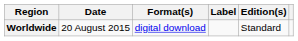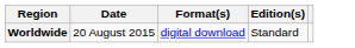 <table class="wikitable plainrowheaders">
 <tr>
 <th scope="col">Region</th>
 <th scope="col">Date</th>
 <th scope="col">Format(s)</th>
-<th scope="col">Label</th>
 <th scope="col">Edition(s)</th>
 <th scope="col"></th>
 </tr>
 <tr>
 <th scope="row">Worldwide</th>
 <td>20 August 2015</td>
 <td><a href='#'>digital download</a></td>
-<td></td>
 <td>Standard</td>
 <td style="text-align:center;"></td>
 </tr>
 </table>
